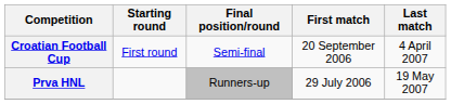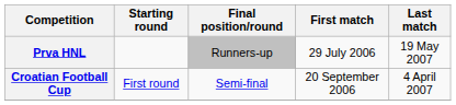 <table class="wikitable plainrowheaders" style="text-align:center;">
 <tr>
 <th scope=col>Competition</th>
 <th scope=col>Starting round</th>
 <th scope=col>Final position/round</th>
 <th scope=col>First match</th>
 <th scope=col>Last match</th>
 </tr>
 <tr>
+<th scope=row align=left><a href='#'>Prva HNL</a></th>
+<td></td>
+<td style="background: silver">Runners-up</td>
+<td>29 July 2006</td>
+<td>19 May 2007</td>
+</tr>
+<tr>
 <th scope=row align=left><a href='#'>Croatian Football Cup</a></th>
 <td><a href='#'>First round</a></td>
 <td><a href='#'>Semi-final</a></td>
 <td>20 September 2006</td>
 <td>4 April 2007</td>
 </tr>
 <tr>
-<th scope=row align=left><a href='#'>Prva HNL</a></th>
-<td></td>
-<td style="background: silver">Runners-up</td>
-<td>29 July 2006</td>
-<td>19 May 2007</td>
-</tr>
-<tr>
 </tr>
 </table>
